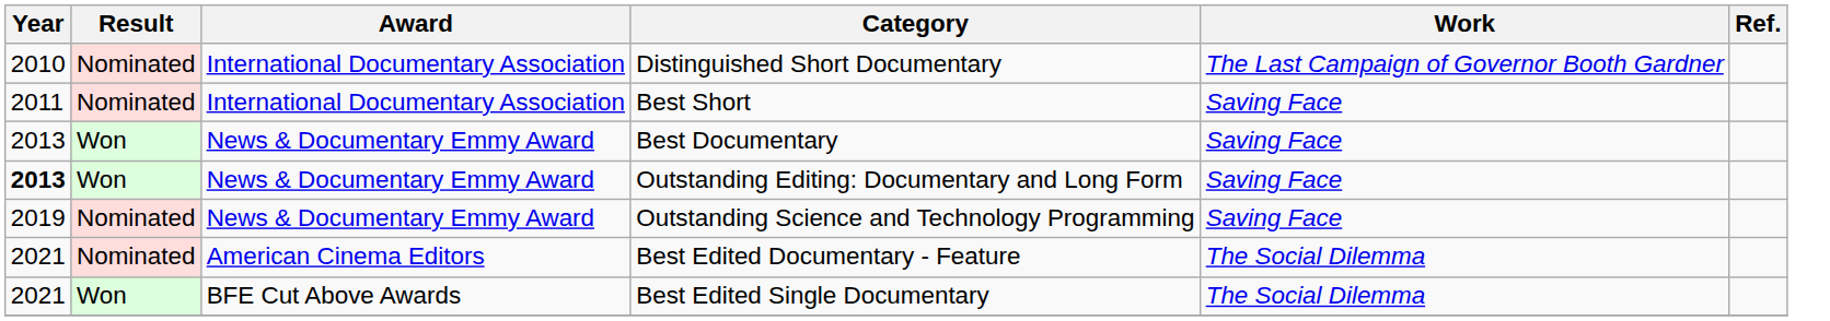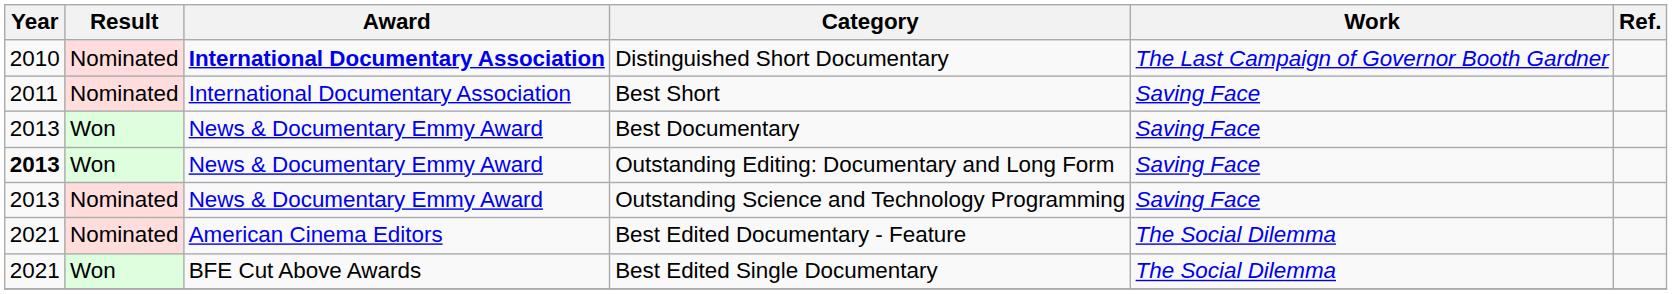 <table class="wikitable">
 <tr>
 <th>Year</th>
 <th>Result</th>
 <th>Award</th>
 <th>Category</th>
 <th>Work</th>
 <th>Ref.</th>
 </tr>
 <tr>
 <td rowspan="1">2010</td>
 <td style="background: #ffdddd">Nominated</td>
-<td><a href='#'>International Documentary Association</a></td>
+<td><strong><a href='#'>International Documentary Association</a></strong></td>
 <td>Distinguished Short Documentary</td>
 <td><em><a href='#'>The Last Campaign of Governor Booth Gardner</a></em></td>
 <td></td>
 </tr>
 <tr>
 <td rowspan="1">2011</td>
 <td style="background: #ffdddd">Nominated</td>
 <td><a href='#'>International Documentary Association</a></td>
 <td>Best Short</td>
 <td><em><a href='#'>Saving Face</a></em></td>
 <td></td>
 </tr>
 <tr>
 <td rowspan="1">2013</td>
 <td style="background: #ddffdd">Won</td>
 <td><a href='#'>News & Documentary Emmy Award</a></td>
 <td>Best Documentary</td>
 <td><em><a href='#'>Saving Face</a></em></td>
 <td></td>
 </tr>
 <tr>
 <td rowspan="1"><strong>2013</strong></td>
 <td style="background: #ddffdd">Won</td>
 <td><a href='#'>News & Documentary Emmy Award</a></td>
 <td>Outstanding Editing: Documentary and Long Form</td>
 <td><em><a href='#'>Saving Face</a></em></td>
 <td></td>
 </tr>
 <tr>
-<td rowspan="1">2019</td>
+<td rowspan="1">2013</td>
 <td style="background: #ffdddd">Nominated</td>
 <td><a href='#'>News & Documentary Emmy Award</a></td>
 <td>Outstanding Science and Technology Programming</td>
 <td><em><a href='#'>Saving Face</a></em></td>
 <td></td>
 </tr>
 <tr>
 <td rowspan="1">2021</td>
 <td style="background: #ffdddd">Nominated</td>
 <td><a href='#'>American Cinema Editors</a></td>
 <td>Best Edited Documentary - Feature</td>
 <td><em><a href='#'>The Social Dilemma</a></em></td>
 <td></td>
 </tr>
 <tr>
 <td rowspan="1">2021</td>
 <td style="background: #ddffdd">Won</td>
 <td>BFE Cut Above Awards</td>
 <td>Best Edited Single Documentary</td>
 <td><em><a href='#'>The Social Dilemma</a></em></td>
 <td></td>
 </tr>
 <tr>
 </tr>
 </table>
